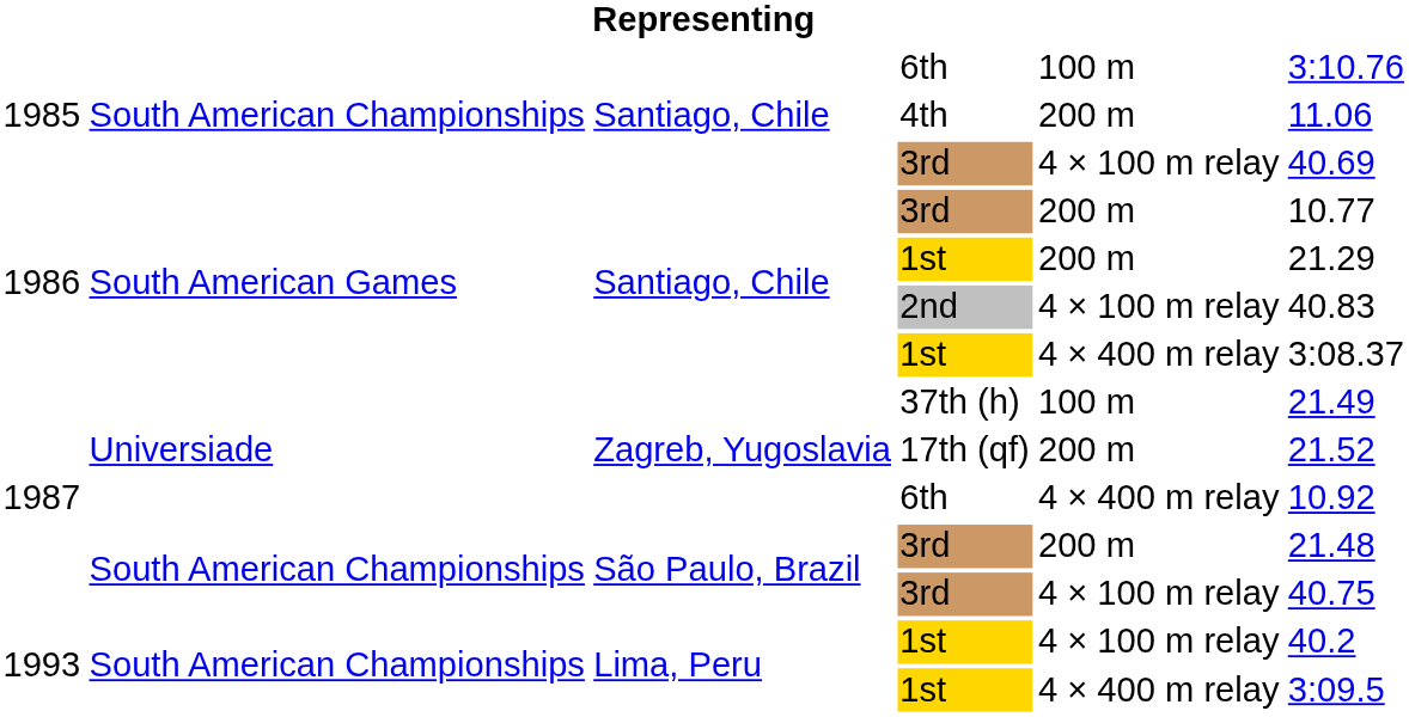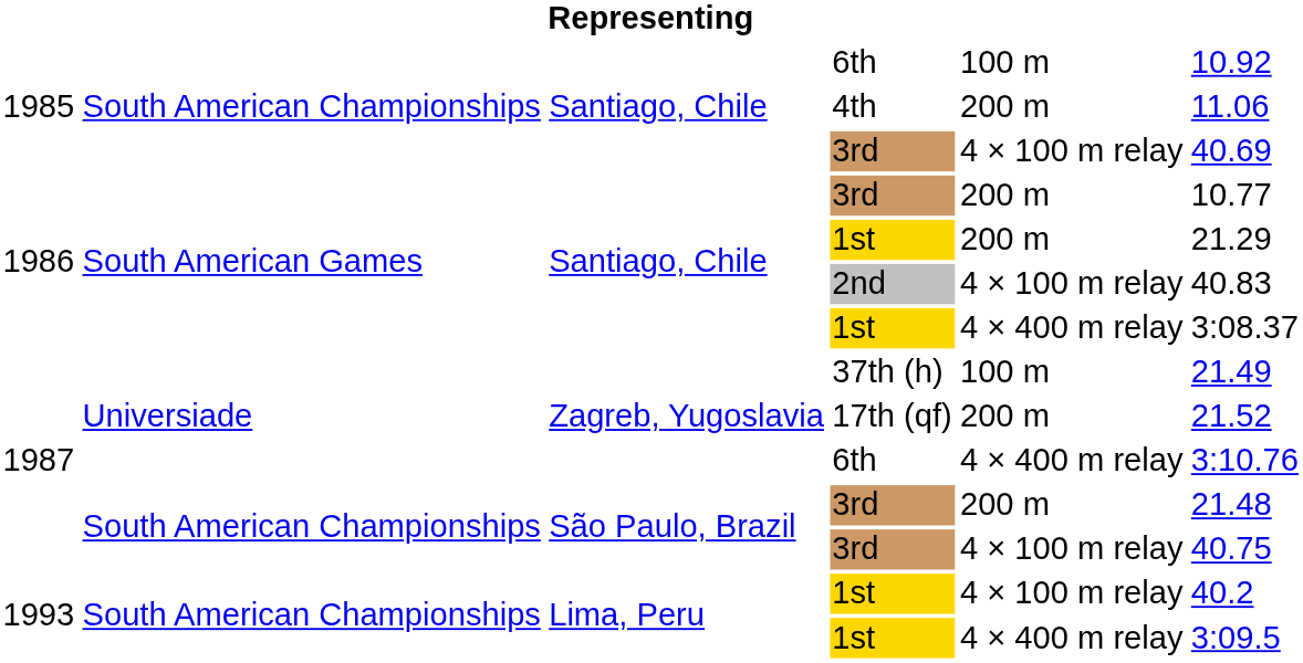 <table>
 <tr>
 <th colspan="6">Representing </th>
 </tr>
 <tr>
 <td rowspan=3>1985</td>
 <td rowspan=3><a href='#'>South American Championships</a></td>
 <td rowspan=3><a href='#'>Santiago, Chile</a></td>
 <td>6th</td>
 <td>100 m</td>
-<td><a href='#'>3:10.76</a></td>
+<td><a href='#'>10.92</a></td>
 </tr>
 <tr>
 <td>4th</td>
 <td>200 m</td>
 <td><a href='#'>11.06</a></td>
 </tr>
 <tr>
 <td bgcolor=cc9966>3rd</td>
 <td>4 × 100 m relay</td>
 <td><a href='#'>40.69</a></td>
 </tr>
 <tr>
 <td rowspan=4>1986</td>
 <td rowspan=4><a href='#'>South American Games</a></td>
 <td rowspan=4><a href='#'>Santiago, Chile</a></td>
 <td bgcolor=cc9966>3rd</td>
 <td>200 m</td>
 <td>10.77</td>
 </tr>
 <tr>
 <td bgcolor=gold>1st</td>
 <td>200 m</td>
 <td>21.29</td>
 </tr>
 <tr>
 <td bgcolor=silver>2nd</td>
 <td>4 × 100 m relay</td>
 <td>40.83</td>
 </tr>
 <tr>
 <td bgcolor=gold>1st</td>
 <td>4 × 400 m relay</td>
 <td>3:08.37</td>
 </tr>
 <tr>
 <td rowspan=5>1987</td>
 <td rowspan=3><a href='#'>Universiade</a></td>
 <td rowspan=3><a href='#'>Zagreb, Yugoslavia</a></td>
 <td>37th (h)</td>
 <td>100 m</td>
 <td><a href='#'>21.49</a></td>
 </tr>
 <tr>
 <td>17th (qf)</td>
 <td>200 m</td>
 <td><a href='#'>21.52</a></td>
 </tr>
 <tr>
 <td>6th</td>
 <td>4 × 400 m relay</td>
-<td><a href='#'>10.92</a></td>
+<td><a href='#'>3:10.76</a></td>
 </tr>
 <tr>
 <td rowspan=2><a href='#'>South American Championships</a></td>
 <td rowspan=2><a href='#'>São Paulo, Brazil</a></td>
 <td bgcolor=cc9966>3rd</td>
 <td>200 m</td>
 <td><a href='#'>21.48</a></td>
 </tr>
 <tr>
 <td bgcolor=cc9966>3rd</td>
 <td>4 × 100 m relay</td>
 <td><a href='#'>40.75</a></td>
 </tr>
 <tr>
 <td rowspan=2>1993</td>
 <td rowspan=2><a href='#'>South American Championships</a></td>
 <td rowspan=2><a href='#'>Lima, Peru</a></td>
 <td bgcolor=gold>1st</td>
 <td>4 × 100 m relay</td>
 <td><a href='#'>40.2</a></td>
 </tr>
 <tr>
 <td bgcolor=gold>1st</td>
 <td>4 × 400 m relay</td>
 <td><a href='#'>3:09.5</a></td>
 </tr>
 </table>
